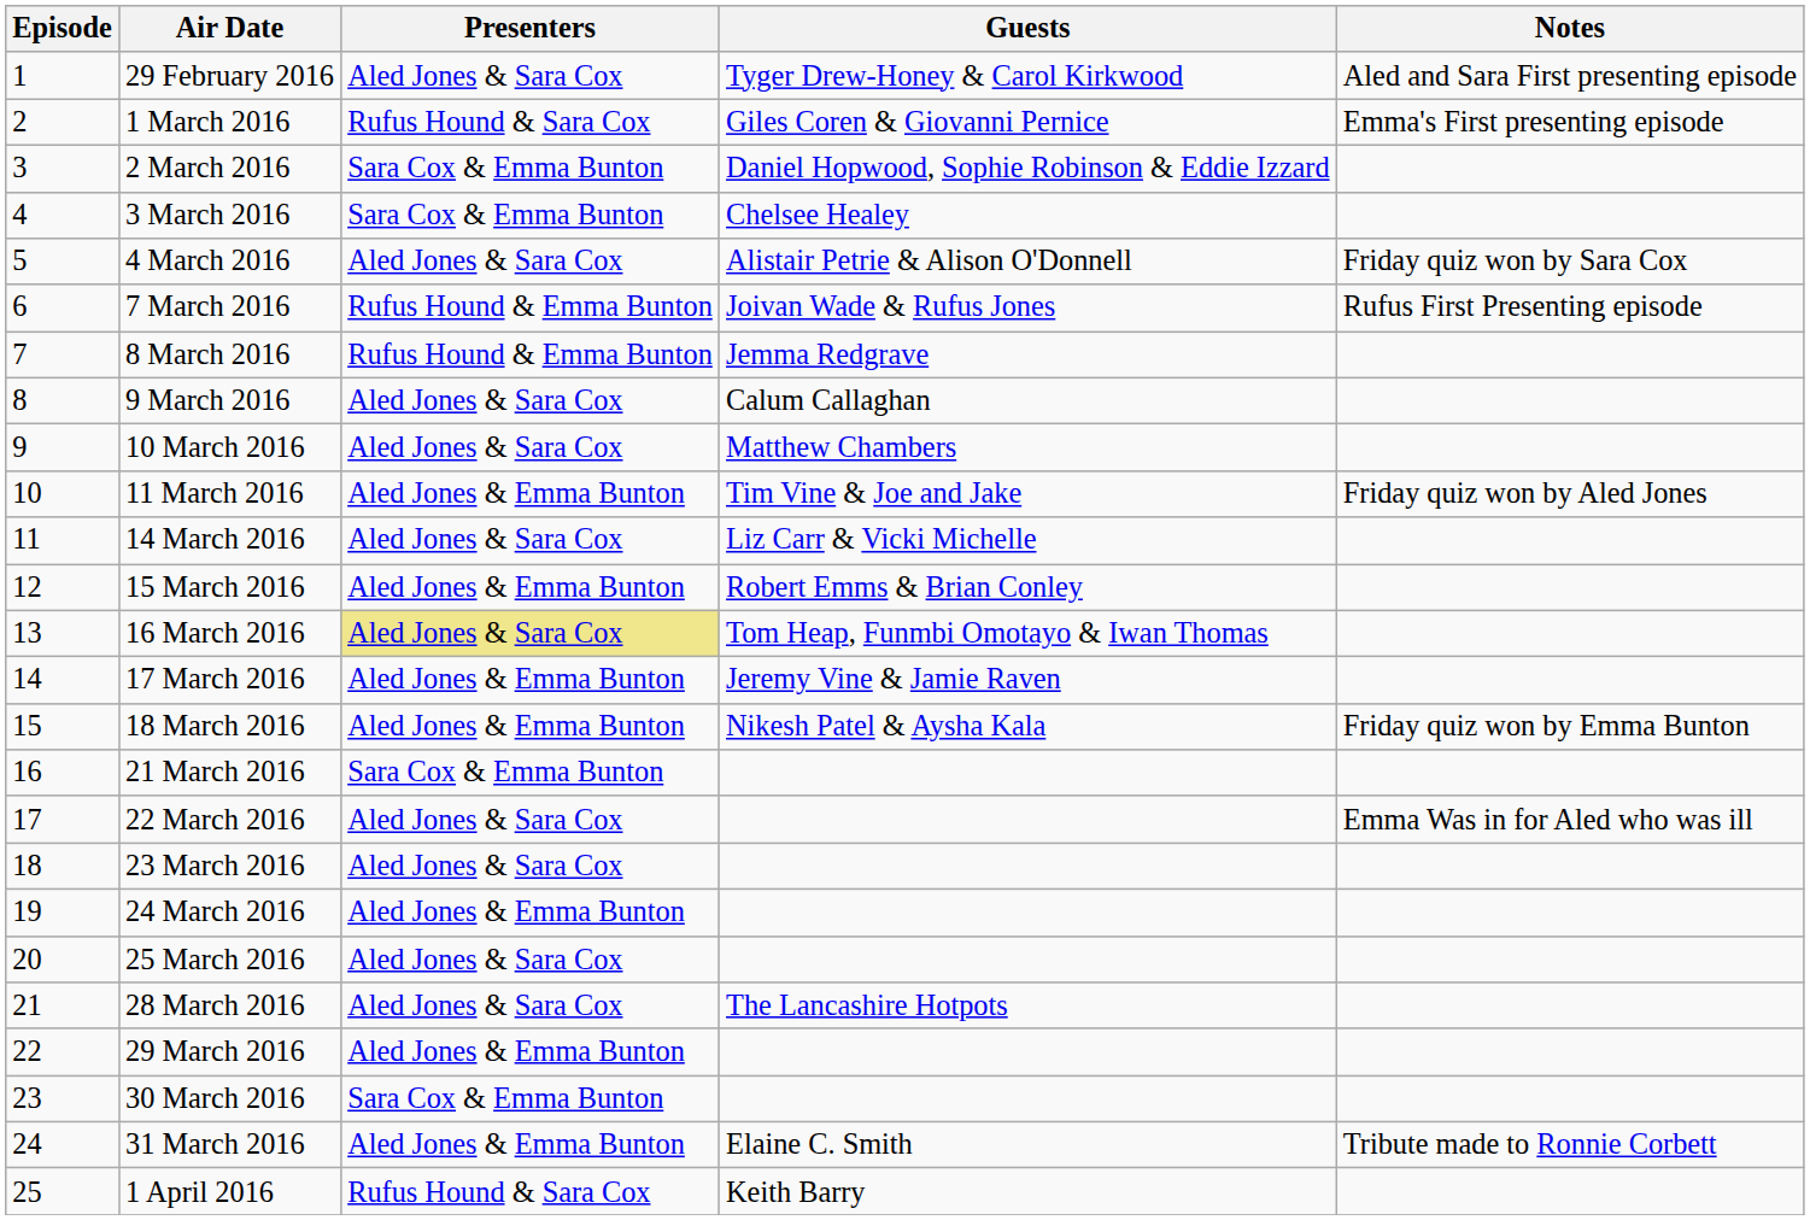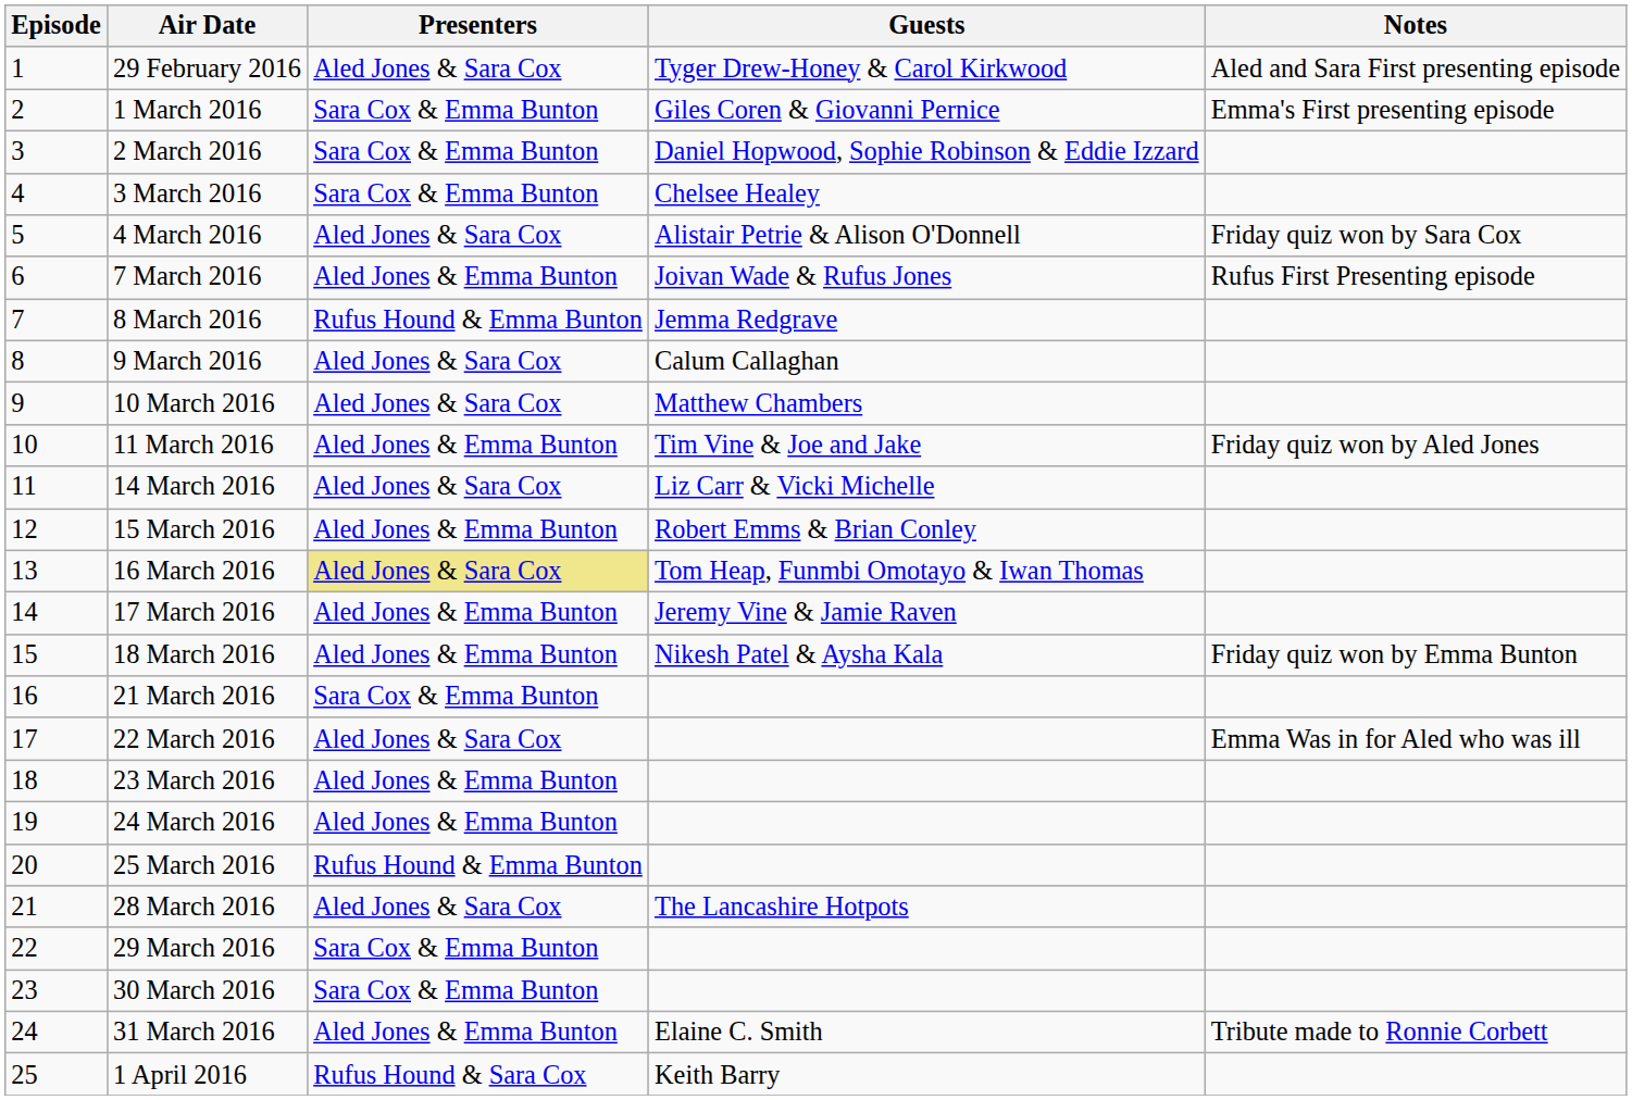 <table class="wikitable">
 <tr>
 <th>Episode</th>
 <th>Air Date</th>
 <th>Presenters</th>
 <th>Guests</th>
 <th>Notes</th>
 </tr>
 <tr>
 <td>1</td>
 <td>29 February 2016</td>
 <td><a href='#'>Aled Jones</a> & <a href='#'>Sara Cox</a></td>
 <td><a href='#'>Tyger Drew-Honey</a> & <a href='#'>Carol Kirkwood</a></td>
 <td>Aled and Sara First presenting episode</td>
 </tr>
 <tr>
 <td>2</td>
 <td>1 March 2016</td>
-<td><a href='#'>Rufus Hound</a> & <a href='#'>Sara Cox</a></td>
+<td><a href='#'>Sara Cox</a> & <a href='#'>Emma Bunton</a></td>
 <td><a href='#'>Giles Coren</a> & <a href='#'>Giovanni Pernice</a></td>
 <td>Emma's First presenting episode</td>
 </tr>
 <tr>
 <td>3</td>
 <td>2 March 2016</td>
 <td><a href='#'>Sara Cox</a> & <a href='#'>Emma Bunton</a></td>
 <td><a href='#'>Daniel Hopwood</a>, <a href='#'>Sophie Robinson</a> & <a href='#'>Eddie Izzard</a></td>
 <td></td>
 </tr>
 <tr>
 <td>4</td>
 <td>3 March 2016</td>
 <td><a href='#'>Sara Cox</a> & <a href='#'>Emma Bunton</a></td>
 <td><a href='#'>Chelsee Healey</a></td>
 <td></td>
 </tr>
 <tr>
 <td>5</td>
 <td>4 March 2016</td>
 <td><a href='#'>Aled Jones</a> & <a href='#'>Sara Cox</a></td>
 <td><a href='#'>Alistair Petrie</a> & Alison O'Donnell</td>
 <td>Friday quiz won by Sara Cox</td>
 </tr>
 <tr>
 <td>6</td>
 <td>7 March 2016</td>
-<td><a href='#'>Rufus Hound</a> & <a href='#'>Emma Bunton</a></td>
+<td><a href='#'>Aled Jones</a> & <a href='#'>Emma Bunton</a></td>
 <td><a href='#'>Joivan Wade</a> & <a href='#'>Rufus Jones</a></td>
 <td>Rufus First Presenting episode</td>
 </tr>
 <tr>
 <td>7</td>
 <td>8 March 2016</td>
 <td><a href='#'>Rufus Hound</a> & <a href='#'>Emma Bunton</a></td>
 <td><a href='#'>Jemma Redgrave</a></td>
 <td></td>
 </tr>
 <tr>
 <td>8</td>
 <td>9 March 2016</td>
 <td><a href='#'>Aled Jones</a> & <a href='#'>Sara Cox</a></td>
 <td>Calum Callaghan</td>
 <td></td>
 </tr>
 <tr>
 <td>9</td>
 <td>10 March 2016</td>
 <td><a href='#'>Aled Jones</a> & <a href='#'>Sara Cox</a></td>
 <td><a href='#'>Matthew Chambers</a></td>
 <td></td>
 </tr>
 <tr>
 <td>10</td>
 <td>11 March 2016</td>
 <td><a href='#'>Aled Jones</a> & <a href='#'>Emma Bunton</a></td>
 <td><a href='#'>Tim Vine</a> & <a href='#'>Joe and Jake</a></td>
 <td>Friday quiz won by Aled Jones</td>
 </tr>
 <tr>
 <td>11</td>
 <td>14 March 2016</td>
 <td><a href='#'>Aled Jones</a> & <a href='#'>Sara Cox</a></td>
 <td><a href='#'>Liz Carr</a> & <a href='#'>Vicki Michelle</a></td>
 <td></td>
 </tr>
 <tr>
 <td>12</td>
 <td>15 March 2016</td>
 <td><a href='#'>Aled Jones</a> & <a href='#'>Emma Bunton</a></td>
 <td><a href='#'>Robert Emms</a> & <a href='#'>Brian Conley</a></td>
 <td></td>
 </tr>
 <tr>
 <td>13</td>
 <td>16 March 2016</td>
 <td style="background: khaki;"><a href='#'>Aled Jones</a> & <a href='#'>Sara Cox</a></td>
 <td><a href='#'>Tom Heap</a>, <a href='#'>Funmbi Omotayo</a> & <a href='#'>Iwan Thomas</a></td>
 <td></td>
 </tr>
 <tr>
 <td>14</td>
 <td>17 March 2016</td>
 <td><a href='#'>Aled Jones</a> & <a href='#'>Emma Bunton</a></td>
 <td><a href='#'>Jeremy Vine</a> & <a href='#'>Jamie Raven</a></td>
 <td></td>
 </tr>
 <tr>
 <td>15</td>
 <td>18 March 2016</td>
 <td><a href='#'>Aled Jones</a> & <a href='#'>Emma Bunton</a></td>
 <td><a href='#'>Nikesh Patel</a> & <a href='#'>Aysha Kala</a></td>
 <td>Friday quiz won by Emma Bunton</td>
 </tr>
 <tr>
 <td>16</td>
 <td>21 March 2016</td>
 <td><a href='#'>Sara Cox</a> & <a href='#'>Emma Bunton</a></td>
 <td></td>
 <td></td>
 </tr>
 <tr>
 <td>17</td>
 <td>22 March 2016</td>
 <td><a href='#'>Aled Jones</a> & <a href='#'>Sara Cox</a></td>
 <td></td>
 <td>Emma Was in for Aled who was ill</td>
 </tr>
 <tr>
 <td>18</td>
 <td>23 March 2016</td>
-<td><a href='#'>Aled Jones</a> & <a href='#'>Sara Cox</a></td>
+<td><a href='#'>Aled Jones</a> & <a href='#'>Emma Bunton</a></td>
 <td></td>
 <td></td>
 </tr>
 <tr>
 <td>19</td>
 <td>24 March 2016</td>
 <td><a href='#'>Aled Jones</a> & <a href='#'>Emma Bunton</a></td>
 <td></td>
 <td></td>
 </tr>
 <tr>
 <td>20</td>
 <td>25 March 2016</td>
-<td><a href='#'>Aled Jones</a> & <a href='#'>Sara Cox</a></td>
+<td><a href='#'>Rufus Hound</a> & <a href='#'>Emma Bunton</a></td>
 <td></td>
 <td></td>
 </tr>
 <tr>
 <td>21</td>
 <td>28 March 2016</td>
 <td><a href='#'>Aled Jones</a> & <a href='#'>Sara Cox</a></td>
 <td><a href='#'>The Lancashire Hotpots</a></td>
 <td></td>
 </tr>
 <tr>
 <td>22</td>
 <td>29 March 2016</td>
-<td><a href='#'>Aled Jones</a> & <a href='#'>Emma Bunton</a></td>
+<td><a href='#'>Sara Cox</a> & <a href='#'>Emma Bunton</a></td>
 <td></td>
 <td></td>
 </tr>
 <tr>
 <td>23</td>
 <td>30 March 2016</td>
 <td><a href='#'>Sara Cox</a> & <a href='#'>Emma Bunton</a></td>
 <td></td>
 <td></td>
 </tr>
 <tr>
 <td>24</td>
 <td>31 March 2016</td>
 <td><a href='#'>Aled Jones</a> & <a href='#'>Emma Bunton</a></td>
 <td>Elaine C. Smith</td>
 <td>Tribute made to <a href='#'>Ronnie Corbett</a></td>
 </tr>
 <tr>
 <td>25</td>
 <td>1 April 2016</td>
 <td><a href='#'>Rufus Hound</a> & <a href='#'>Sara Cox</a></td>
 <td>Keith Barry</td>
 <td></td>
 </tr>
 </table>
